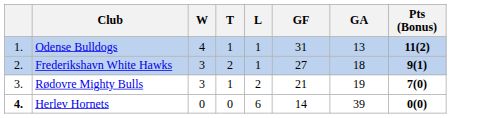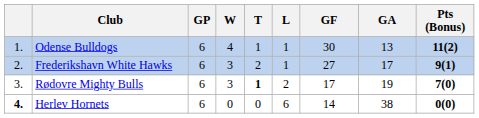 <table class="wikitable">
 <tr>
 <th width="30"></th>
 <th width="200">Club</th>
+<th width="30">GP</th>
 <th width="30">W</th>
 <th width="30">T</th>
 <th width="30">L</th>
 <th width="70">GF</th>
 <th width="70">GA</th>
 <th width="70">Pts (Bonus)</th>
 </tr>
 <tr bgcolor="#BCD2EE" align="center">
 <td>1.</td>
 <td align="left"><a href='#'>Odense Bulldogs</a></td>
+<td>6</td>
 <td>4</td>
 <td>1</td>
 <td>1</td>
-<td>31</td>
+<td>30</td>
 <td>13</td>
 <td><strong>11(2)</strong></td>
 </tr>
 <tr bgcolor="#BCD2EE" align="center">
 <td>2.</td>
 <td align="left"><a href='#'>Frederikshavn White Hawks</a></td>
+<td>6</td>
 <td>3</td>
 <td>2</td>
 <td>1</td>
 <td>27</td>
-<td>18</td>
+<td>17</td>
 <td><strong>9(1)</strong></td>
 </tr>
 <tr bgcolor="#FFFFFF" align="center">
 <td>3.</td>
 <td align="left"><a href='#'>Rødovre Mighty Bulls</a></td>
+<td>6</td>
 <td>3</td>
-<td>1</td>
+<td><strong>1</strong></td>
 <td>2</td>
-<td>21</td>
+<td>17</td>
 <td>19</td>
 <td><strong>7(0)</strong></td>
 </tr>
 <tr bgcolor="#FFFFFF" align="center">
 <td><strong>4.</strong></td>
 <td align="left"><a href='#'>Herlev Hornets</a></td>
+<td>6</td>
 <td>0</td>
 <td>0</td>
 <td>6</td>
 <td>14</td>
-<td>39</td>
+<td>38</td>
 <td><strong>0(0)</strong></td>
 </tr>
 </table>
